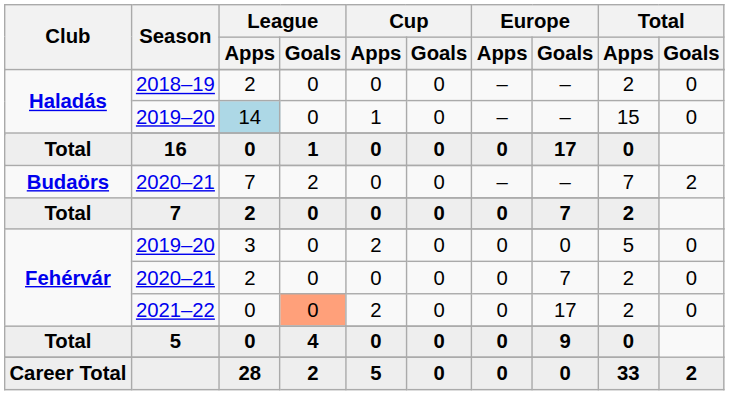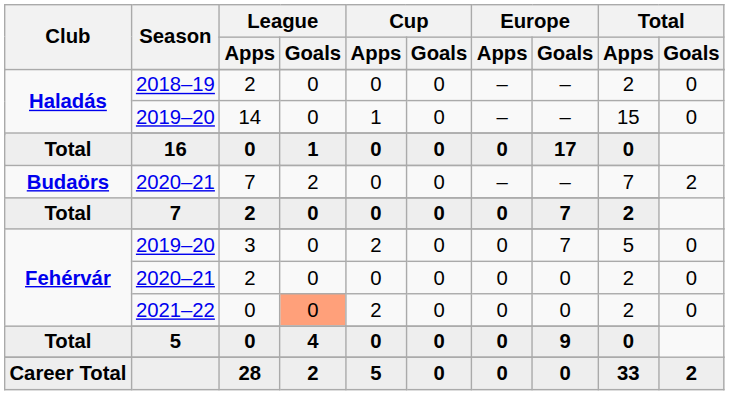 <table class="wikitable" style="font-size:90%; text-align: center;">
 <tr>
 <th rowspan="2">Club</th>
 <th rowspan="2">Season</th>
 <th colspan="2">League</th>
 <th colspan="2">Cup</th>
 <th colspan="2">Europe</th>
 <th colspan="2">Total</th>
 </tr>
 <tr>
 <th>Apps</th>
 <th>Goals</th>
 <th>Apps</th>
 <th>Goals</th>
 <th>Apps</th>
 <th>Goals</th>
 <th>Apps</th>
 <th>Goals</th>
 </tr>
 <tr ||-||-||-|->
 <td rowspan="4" valign="center"><strong><a href='#'>Haladás</a></strong></td>
 </tr>
 <tr>
 <td><a href='#'>2018–19</a></td>
 <td>2</td>
 <td>0</td>
 <td>0</td>
 <td>0</td>
 <td>–</td>
 <td>–</td>
 <td>2</td>
 <td>0</td>
 </tr>
 <tr>
 <td><a href='#'>2019–20</a></td>
-<td style="background: lightblue;">14</td>
+<td>14</td>
 <td>0</td>
 <td>1</td>
 <td>0</td>
 <td>–</td>
 <td>–</td>
 <td>15</td>
 <td>0</td>
 </tr>
 <tr>
 </tr>
 <tr style="font-weight:bold; background-color:#eeeeee;">
 <td>Total</td>
 <td>16</td>
 <td>0</td>
 <td>1</td>
 <td>0</td>
 <td>0</td>
 <td>0</td>
 <td>17</td>
 <td>0</td>
 </tr>
 <tr>
 <td rowspan="3" valign="center"><strong><a href='#'>Budaörs</a></strong></td>
 </tr>
 <tr>
 <td><a href='#'>2020–21</a></td>
 <td>7</td>
 <td>2</td>
 <td>0</td>
 <td>0</td>
 <td>–</td>
 <td>–</td>
 <td>7</td>
 <td>2</td>
 </tr>
 <tr>
 </tr>
 <tr style="font-weight:bold; background-color:#eeeeee;">
 <td>Total</td>
 <td>7</td>
 <td>2</td>
 <td>0</td>
 <td>0</td>
 <td>0</td>
 <td>0</td>
 <td>7</td>
 <td>2</td>
 </tr>
 <tr>
 <td rowspan="5" valign="center"><strong><a href='#'>Fehérvár</a></strong></td>
 </tr>
 <tr>
 <td><a href='#'>2019–20</a></td>
 <td>3</td>
 <td>0</td>
 <td>2</td>
 <td>0</td>
 <td>0</td>
-<td>0</td>
+<td>7</td>
 <td>5</td>
 <td>0</td>
 </tr>
 <tr>
 <td><a href='#'>2020–21</a></td>
 <td>2</td>
 <td>0</td>
 <td>0</td>
 <td>0</td>
 <td>0</td>
-<td>7</td>
+<td>0</td>
 <td>2</td>
 <td>0</td>
 </tr>
 <tr>
 <td><a href='#'>2021–22</a></td>
 <td>0</td>
 <td style="background: lightsalmon;">0</td>
 <td>2</td>
 <td>0</td>
 <td>0</td>
-<td>17</td>
+<td>0</td>
 <td>2</td>
 <td>0</td>
 </tr>
 <tr>
 </tr>
 <tr style="font-weight:bold; background-color:#eeeeee;">
 <td>Total</td>
 <td>5</td>
 <td>0</td>
 <td>4</td>
 <td>0</td>
 <td>0</td>
 <td>0</td>
 <td>9</td>
 <td>0</td>
 </tr>
 <tr>
 </tr>
 <tr style="font-weight:bold; background-color:#eeeeee;">
 <td rowspan="2" valign="top"><strong>Career Total</strong></td>
 <td></td>
 <td><strong>28</strong></td>
 <td><strong>2</strong></td>
 <td><strong>5</strong></td>
 <td><strong>0</strong></td>
 <td><strong>0</strong></td>
 <td><strong>0</strong></td>
 <td><strong>33</strong></td>
 <td><strong>2</strong></td>
 </tr>
 </table>
